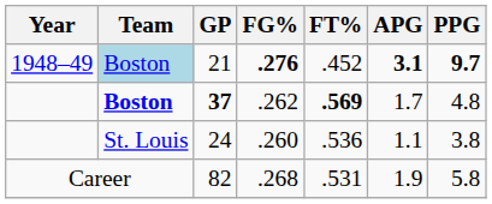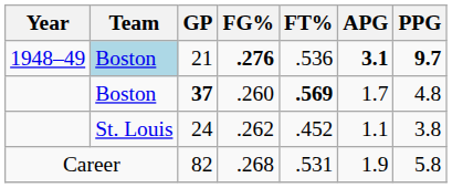 <table class="wikitable sortable" style="font-size:95%; text-align:right;">
 <tr>
 <th>Year</th>
 <th>Team</th>
 <th>GP</th>
 <th>FG%</th>
 <th>FT%</th>
 <th>APG</th>
 <th>PPG</th>
 </tr>
 <tr>
 <td style="text-align:left;"><a href='#'>1948–49</a></td>
 <td style="background: lightblue; text-align:left;"><a href='#'>Boston</a></td>
 <td>21</td>
 <td><strong>.276</strong></td>
-<td>.452</td>
+<td>.536</td>
 <td><strong>3.1</strong></td>
 <td><strong>9.7</strong></td>
 </tr>
 <tr>
 <td style="text-align:left;"></td>
-<td style="text-align:left;"><strong><a href='#'>Boston</a></strong></td>
+<td style="text-align:left;"><a href='#'>Boston</a></td>
 <td><strong>37</strong></td>
-<td>.262</td>
+<td>.260</td>
 <td><strong>.569</strong></td>
 <td>1.7</td>
 <td>4.8</td>
 </tr>
 <tr>
 <td style="text-align:left;"></td>
 <td style="text-align:left;"><a href='#'>St. Louis</a></td>
 <td>24</td>
-<td>.260</td>
-<td>.536</td>
+<td>.262</td>
+<td>.452</td>
 <td>1.1</td>
 <td>3.8</td>
 </tr>
 <tr>
 <td style="text-align:center;" colspan="2">Career</td>
 <td>82</td>
 <td>.268</td>
 <td>.531</td>
 <td>1.9</td>
 <td>5.8</td>
 </tr>
 <tr>
 </tr>
 </table>
